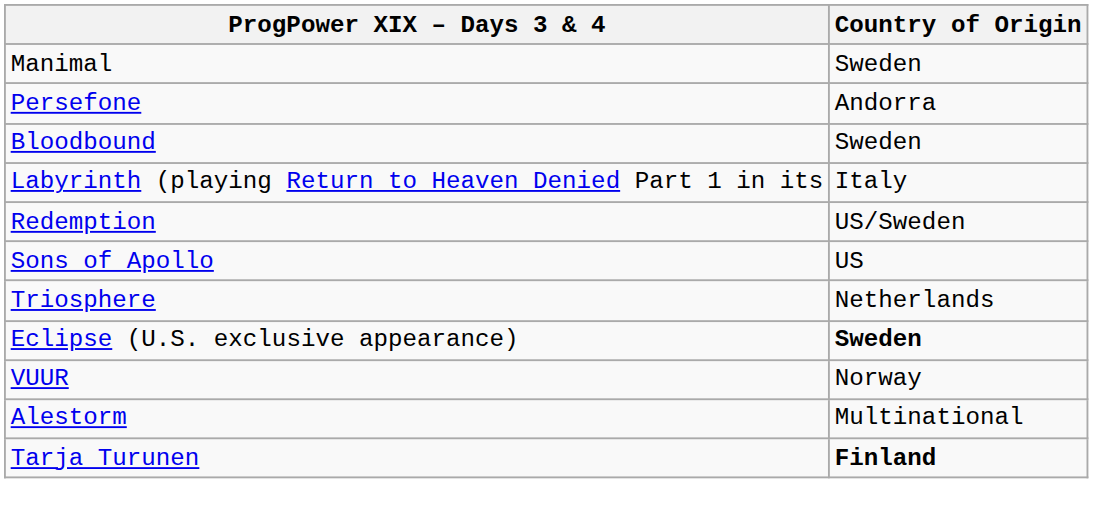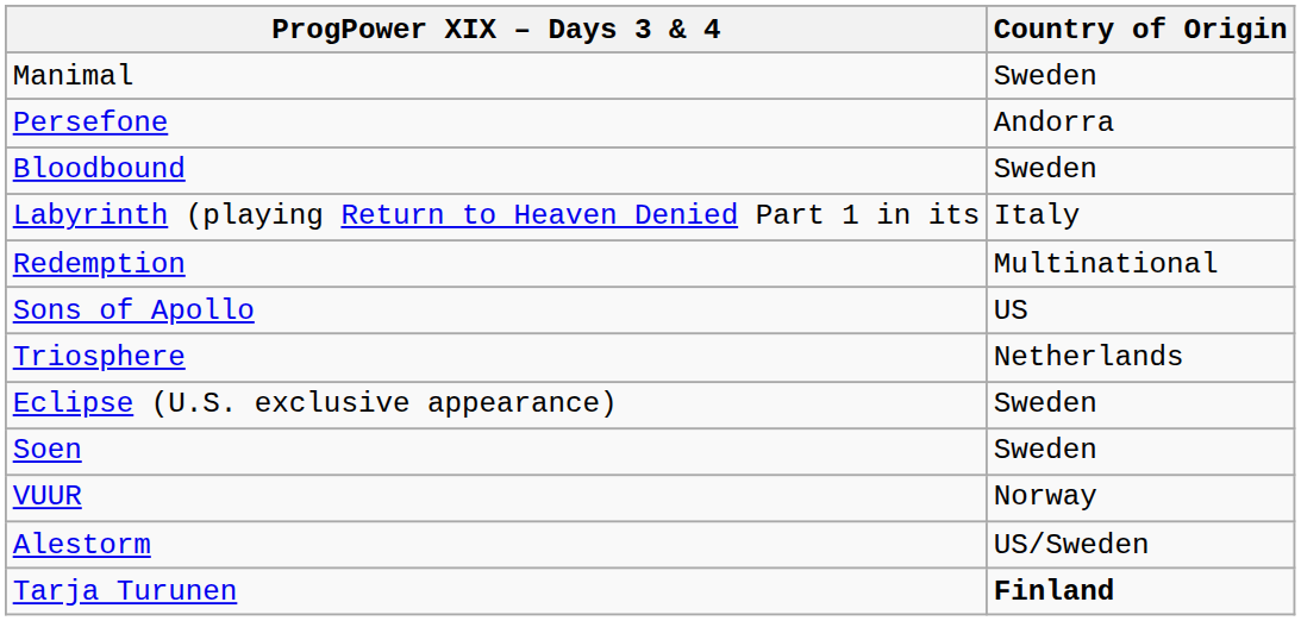 <table class="wikitable">
 <tr>
 <th>ProgPower XIX – Days 3 & 4</th>
 <th>Country of Origin</th>
 </tr>
 <tr>
 <td>Manimal</td>
 <td>Sweden</td>
 </tr>
 <tr>
 <td><a href='#'>Persefone</a></td>
 <td>Andorra</td>
 </tr>
 <tr>
 <td><a href='#'>Bloodbound</a></td>
 <td>Sweden</td>
 </tr>
 <tr>
 <td><a href='#'>Labyrinth</a> (playing <a href='#'>Return to Heaven Denied</a> Part 1 in its</td>
 <td>Italy</td>
 </tr>
 <tr>
 <td><a href='#'>Redemption</a></td>
-<td>US/Sweden</td>
+<td>Multinational</td>
 </tr>
 <tr>
 <td><a href='#'>Sons of Apollo</a></td>
 <td>US</td>
 </tr>
 <tr>
 <td><a href='#'>Triosphere</a></td>
 <td>Netherlands</td>
 </tr>
 <tr>
 <td><a href='#'>Eclipse</a> (U.S. exclusive appearance)</td>
-<td><strong>Sweden</strong></td>
+<td>Sweden</td>
+</tr>
+<tr>
+<td><a href='#'>Soen</a></td>
+<td>Sweden</td>
 </tr>
 <tr>
 <td><a href='#'>VUUR</a></td>
 <td>Norway</td>
 </tr>
 <tr>
 <td><a href='#'>Alestorm</a></td>
-<td>Multinational</td>
+<td>US/Sweden</td>
 </tr>
 <tr>
 <td><a href='#'>Tarja Turunen</a></td>
 <td><strong>Finland</strong></td>
 </tr>
 </table>
